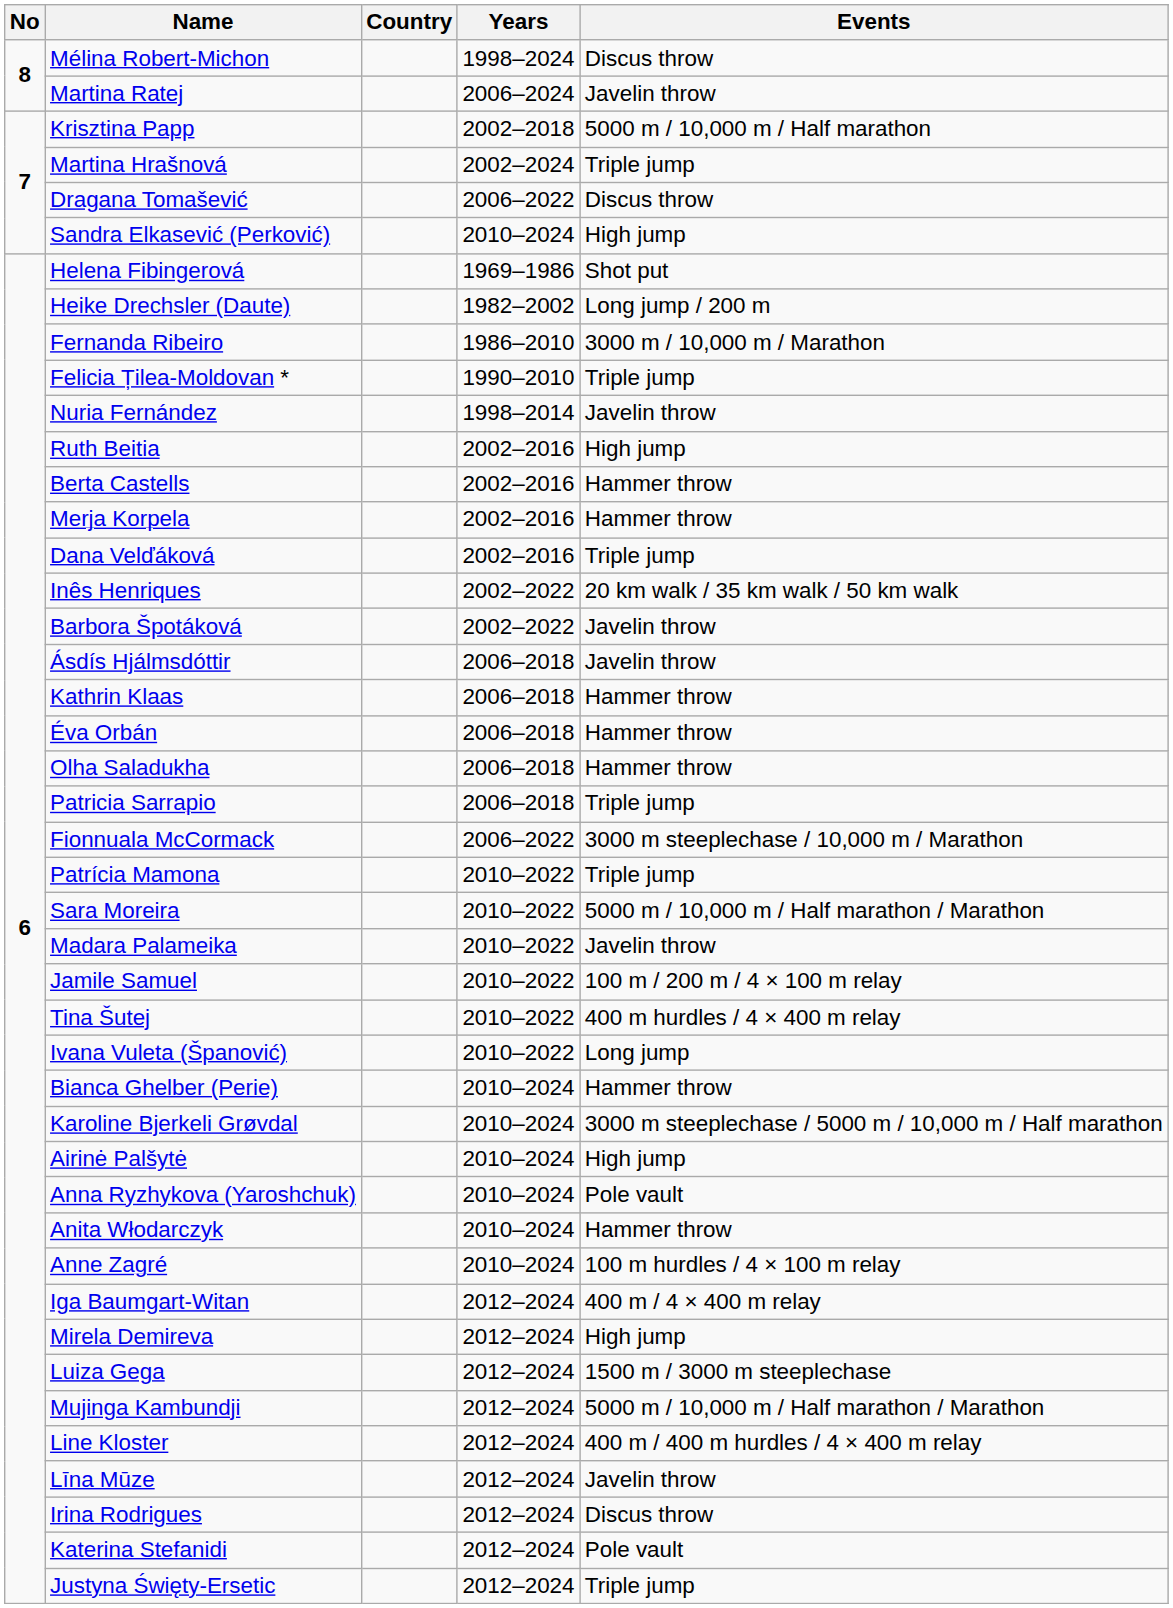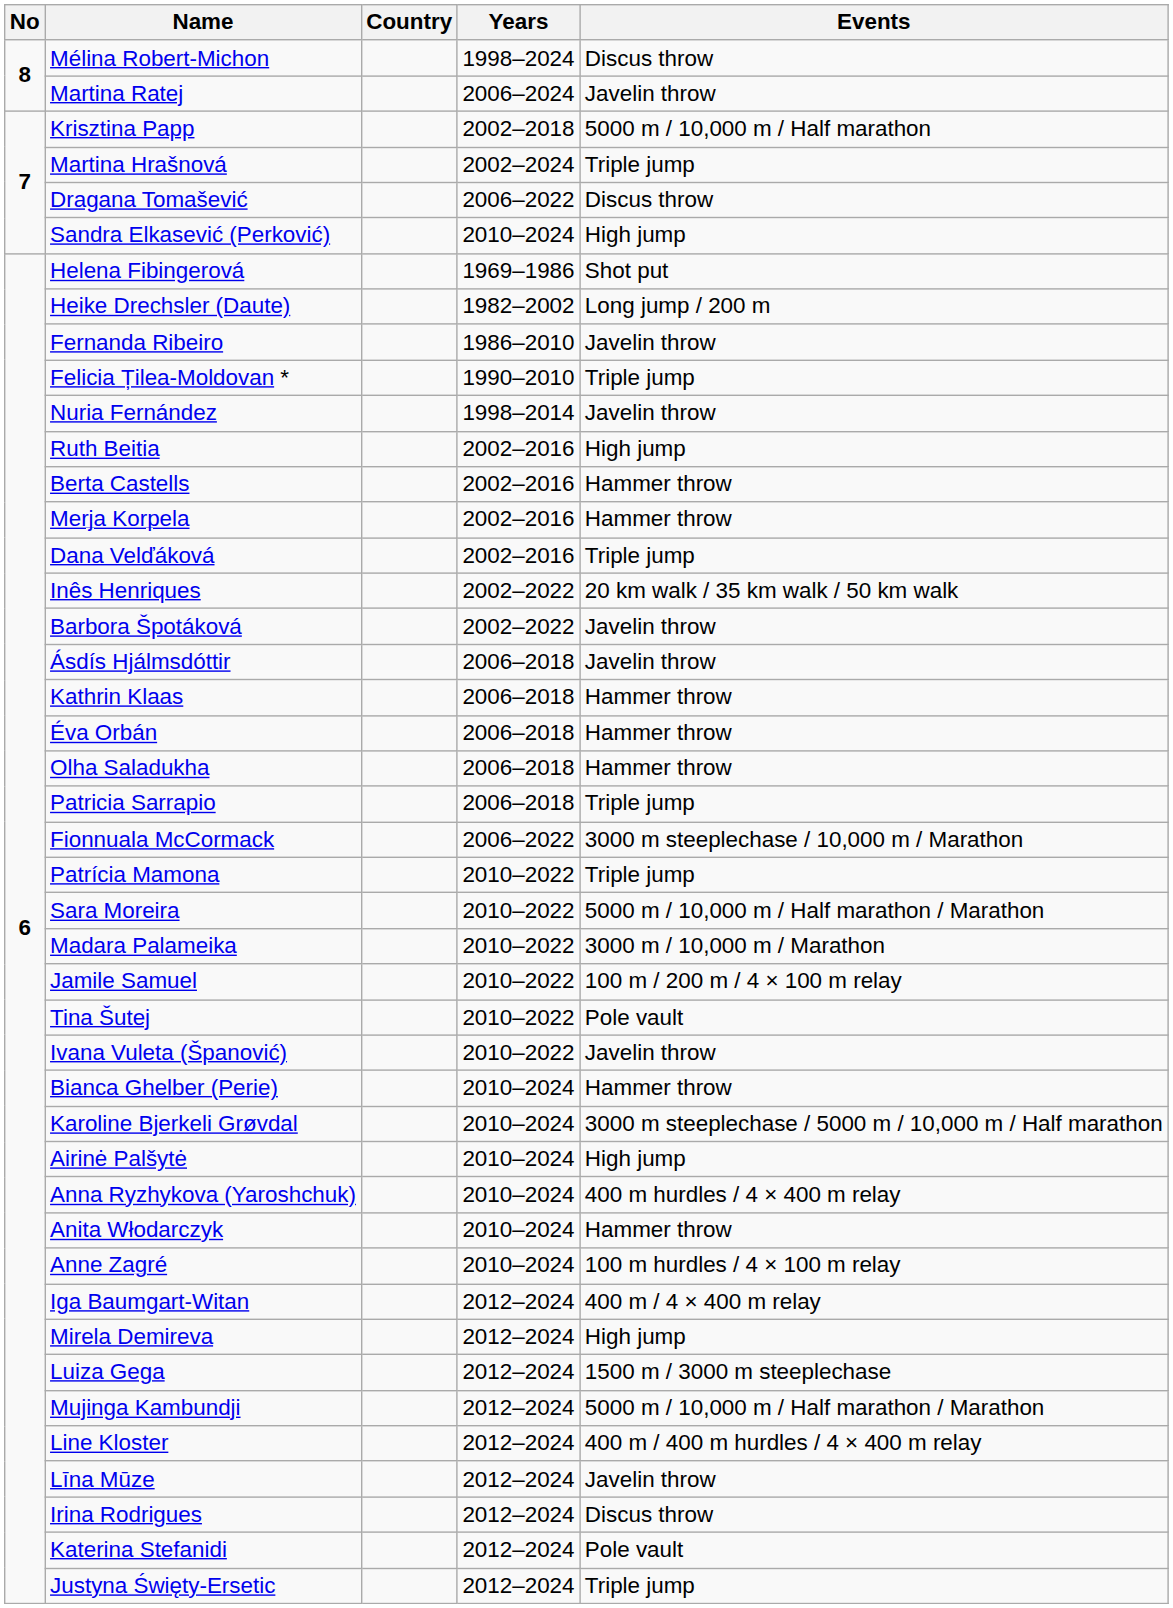 <table class="wikitable sortable">
 <tr>
 <th>No</th>
 <th>Name</th>
 <th>Country</th>
 <th>Years</th>
 <th>Events</th>
 </tr>
 <tr>
 <td rowspan=2 align=center><strong>8</strong></td>
 <td><a href='#'>Mélina Robert-Michon</a></td>
 <td></td>
 <td>1998–2024</td>
 <td>Discus throw</td>
 </tr>
 <tr>
 <td><a href='#'>Martina Ratej</a></td>
 <td></td>
 <td>2006–2024</td>
 <td>Javelin throw</td>
 </tr>
 <tr>
 <td rowspan=4 align=center><strong>7</strong></td>
 <td><a href='#'>Krisztina Papp</a></td>
 <td></td>
 <td>2002–2018</td>
 <td>5000 m / 10,000 m / Half marathon</td>
 </tr>
 <tr>
 <td><a href='#'>Martina Hrašnová</a></td>
 <td></td>
 <td>2002–2024</td>
 <td>Triple jump</td>
 </tr>
 <tr>
 <td><a href='#'>Dragana Tomašević</a></td>
 <td></td>
 <td>2006–2022</td>
 <td>Discus throw</td>
 </tr>
 <tr>
 <td><a href='#'>Sandra Elkasević (Perković)</a></td>
 <td></td>
 <td>2010–2024</td>
 <td>High jump</td>
 </tr>
 <tr>
 <td rowspan=38 align=center><strong>6</strong></td>
 <td><a href='#'>Helena Fibingerová</a></td>
 <td></td>
 <td>1969–1986</td>
 <td>Shot put</td>
 </tr>
 <tr>
 <td><a href='#'>Heike Drechsler (Daute)</a></td>
 <td><br></td>
 <td>1982–2002</td>
 <td>Long jump / 200 m</td>
 </tr>
 <tr>
 <td><a href='#'>Fernanda Ribeiro</a></td>
 <td></td>
 <td>1986–2010</td>
-<td>3000 m / 10,000 m / Marathon</td>
+<td>Javelin throw</td>
 </tr>
 <tr>
 <td><a href='#'>Felicia Țilea-Moldovan</a> *</td>
 <td></td>
 <td>1990–2010</td>
 <td>Triple jump</td>
 </tr>
 <tr>
 <td><a href='#'>Nuria Fernández</a></td>
 <td></td>
 <td>1998–2014</td>
 <td>Javelin throw</td>
 </tr>
 <tr>
 <td><a href='#'>Ruth Beitia</a></td>
 <td></td>
 <td>2002–2016</td>
 <td>High jump</td>
 </tr>
 <tr>
 <td><a href='#'>Berta Castells</a></td>
 <td></td>
 <td>2002–2016</td>
 <td>Hammer throw</td>
 </tr>
 <tr>
 <td><a href='#'>Merja Korpela</a></td>
 <td></td>
 <td>2002–2016</td>
 <td>Hammer throw</td>
 </tr>
 <tr>
 <td><a href='#'>Dana Velďáková</a></td>
 <td></td>
 <td>2002–2016</td>
 <td>Triple jump</td>
 </tr>
 <tr>
 <td><a href='#'>Inês Henriques</a></td>
 <td></td>
 <td>2002–2022</td>
 <td>20 km walk / 35 km walk / 50 km walk</td>
 </tr>
 <tr>
 <td><a href='#'>Barbora Špotáková</a></td>
 <td></td>
 <td>2002–2022</td>
 <td>Javelin throw</td>
 </tr>
 <tr>
 <td><a href='#'>Ásdís Hjálmsdóttir</a></td>
 <td></td>
 <td>2006–2018</td>
 <td>Javelin throw</td>
 </tr>
 <tr>
 <td><a href='#'>Kathrin Klaas</a></td>
 <td></td>
 <td>2006–2018</td>
 <td>Hammer throw</td>
 </tr>
 <tr>
 <td><a href='#'>Éva Orbán</a></td>
 <td></td>
 <td>2006–2018</td>
 <td>Hammer throw</td>
 </tr>
 <tr>
 <td><a href='#'>Olha Saladukha</a></td>
 <td></td>
 <td>2006–2018</td>
 <td>Hammer throw</td>
 </tr>
 <tr>
 <td><a href='#'>Patricia Sarrapio</a></td>
 <td></td>
 <td>2006–2018</td>
 <td>Triple jump</td>
 </tr>
 <tr>
 <td><a href='#'>Fionnuala McCormack</a></td>
 <td></td>
 <td>2006–2022</td>
 <td>3000 m steeplechase / 10,000 m / Marathon</td>
 </tr>
 <tr>
 <td><a href='#'>Patrícia Mamona</a></td>
 <td></td>
 <td>2010–2022</td>
 <td>Triple jump</td>
 </tr>
 <tr>
 <td><a href='#'>Sara Moreira</a></td>
 <td></td>
 <td>2010–2022</td>
 <td>5000 m / 10,000 m / Half marathon / Marathon</td>
 </tr>
 <tr>
 <td><a href='#'>Madara Palameika</a></td>
 <td></td>
 <td>2010–2022</td>
-<td>Javelin throw</td>
+<td>3000 m / 10,000 m / Marathon</td>
 </tr>
 <tr>
 <td><a href='#'>Jamile Samuel</a></td>
 <td></td>
 <td>2010–2022</td>
 <td>100 m / 200 m / 4 × 100 m relay</td>
 </tr>
 <tr>
 <td><a href='#'>Tina Šutej</a></td>
 <td></td>
 <td>2010–2022</td>
-<td>400 m hurdles / 4 × 400 m relay</td>
+<td>Pole vault</td>
 </tr>
 <tr>
 <td><a href='#'>Ivana Vuleta (Španović)</a></td>
 <td></td>
 <td>2010–2022</td>
-<td>Long jump</td>
+<td>Javelin throw</td>
 </tr>
 <tr>
 <td><a href='#'>Bianca Ghelber (Perie)</a></td>
 <td></td>
 <td>2010–2024</td>
 <td>Hammer throw</td>
 </tr>
 <tr>
 <td><a href='#'>Karoline Bjerkeli Grøvdal</a></td>
 <td></td>
 <td>2010–2024</td>
 <td>3000 m steeplechase / 5000 m / 10,000 m / Half marathon</td>
 </tr>
 <tr>
 <td><a href='#'>Airinė Palšytė</a></td>
 <td></td>
 <td>2010–2024</td>
 <td>High jump</td>
 </tr>
 <tr>
 <td><a href='#'>Anna Ryzhykova (Yaroshchuk)</a></td>
 <td></td>
 <td>2010–2024</td>
-<td>Pole vault</td>
+<td>400 m hurdles / 4 × 400 m relay</td>
 </tr>
 <tr>
 <td><a href='#'>Anita Włodarczyk</a></td>
 <td></td>
 <td>2010–2024</td>
 <td>Hammer throw</td>
 </tr>
 <tr>
 <td><a href='#'>Anne Zagré</a></td>
 <td></td>
 <td>2010–2024</td>
 <td>100 m hurdles / 4 × 100 m relay</td>
 </tr>
 <tr>
 <td><a href='#'>Iga Baumgart-Witan</a></td>
 <td></td>
 <td>2012–2024</td>
 <td>400 m / 4 × 400 m relay</td>
 </tr>
 <tr>
 <td><a href='#'>Mirela Demireva</a></td>
 <td></td>
 <td>2012–2024</td>
 <td>High jump</td>
 </tr>
 <tr>
 <td><a href='#'>Luiza Gega</a></td>
 <td></td>
 <td>2012–2024</td>
 <td>1500 m / 3000 m steeplechase</td>
 </tr>
 <tr>
 <td><a href='#'>Mujinga Kambundji</a></td>
 <td></td>
 <td>2012–2024</td>
 <td>5000 m / 10,000 m / Half marathon / Marathon</td>
 </tr>
 <tr>
 <td><a href='#'>Line Kloster</a></td>
 <td></td>
 <td>2012–2024</td>
 <td>400 m / 400 m hurdles / 4 × 400 m relay</td>
 </tr>
 <tr>
 <td><a href='#'>Līna Mūze</a></td>
 <td></td>
 <td>2012–2024</td>
 <td>Javelin throw</td>
 </tr>
 <tr>
 <td><a href='#'>Irina Rodrigues</a></td>
 <td></td>
 <td>2012–2024</td>
 <td>Discus throw</td>
 </tr>
 <tr>
 <td><a href='#'>Katerina Stefanidi</a></td>
 <td></td>
 <td>2012–2024</td>
 <td>Pole vault</td>
 </tr>
 <tr>
 <td><a href='#'>Justyna Święty-Ersetic</a></td>
 <td></td>
 <td>2012–2024</td>
 <td>Triple jump</td>
 </tr>
 </table>
